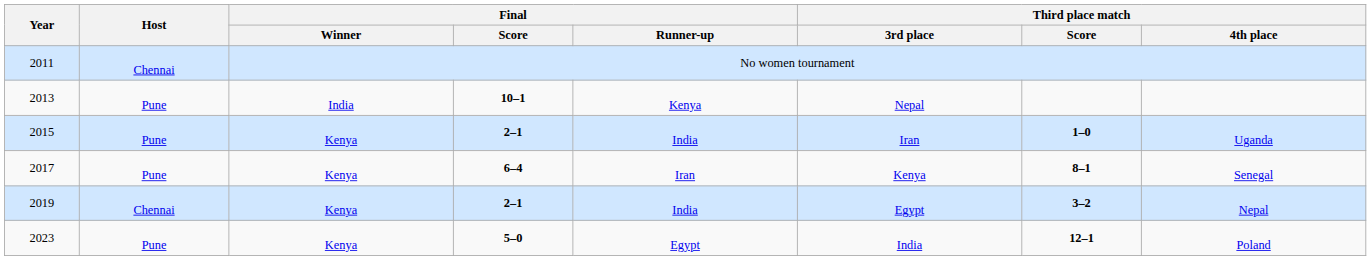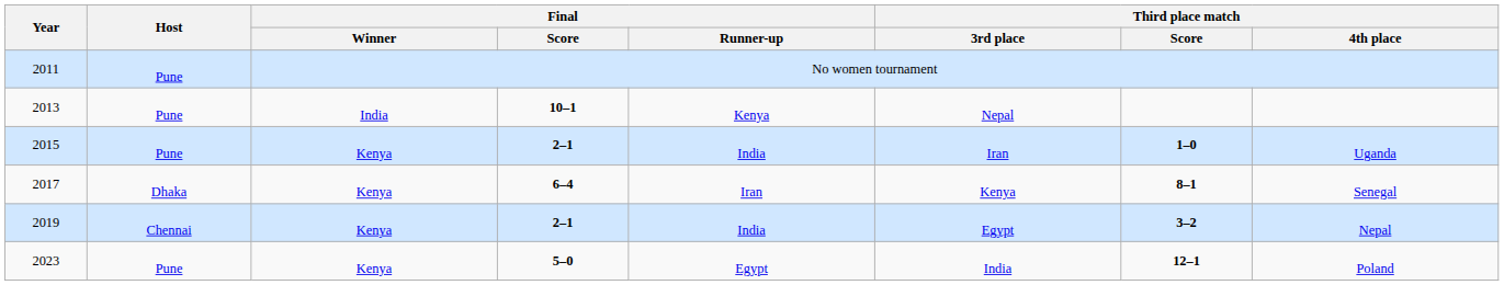 <table class="wikitable" style="font-size:90%; width: 100%; text-align: center;">
 <tr>
 <th rowspan=2 width=5%>Year</th>
 <th rowspan=2 width=10%>Host</th>
 <th colspan=3>Final</th>
 <th colspan=3>Third place match</th>
 </tr>
 <tr>
 <th width=15%>Winner</th>
 <th width=8%>Score</th>
 <th width=15%>Runner-up</th>
 <th width=15%>3rd place</th>
 <th width=8%>Score</th>
 <th width=15%>4th place</th>
 </tr>
 <tr bgcolor=#D0E7FF>
 <td>2011<br></td>
-<td><br><a href='#'>Chennai</a></td>
+<td><br><a href='#'>Pune</a></td>
 <td colspan=6>No women tournament</td>
 </tr>
 <tr>
 <td>2013<br></td>
 <td><br><a href='#'>Pune</a></td>
 <td><br><a href='#'>India</a></td>
 <td><strong>10–1</strong></td>
 <td><br><a href='#'>Kenya</a></td>
 <td><br><a href='#'>Nepal</a></td>
 <td></td>
 <td></td>
 </tr>
 <tr bgcolor=#D0E7FF>
 <td>2015<br></td>
 <td><br><a href='#'>Pune</a></td>
 <td><br><a href='#'>Kenya</a></td>
 <td><strong>2–1</strong></td>
 <td><br><a href='#'>India</a></td>
 <td><br><a href='#'>Iran</a></td>
 <td><strong>1–0</strong></td>
 <td><br><a href='#'>Uganda</a></td>
 </tr>
 <tr>
 <td>2017<br></td>
-<td><br><a href='#'>Pune</a></td>
+<td><br><a href='#'>Dhaka</a></td>
 <td><br><a href='#'>Kenya</a></td>
 <td><strong>6–4</strong></td>
 <td><br><a href='#'>Iran</a></td>
 <td><br><a href='#'>Kenya</a></td>
 <td><strong>8–1</strong></td>
 <td><br><a href='#'>Senegal</a></td>
 </tr>
 <tr bgcolor=#D0E7FF>
 <td>2019<br></td>
 <td><br><a href='#'>Chennai</a></td>
 <td><br><a href='#'>Kenya</a></td>
 <td><strong>2–1</strong></td>
 <td><br><a href='#'>India</a></td>
 <td><br><a href='#'>Egypt</a></td>
 <td><strong>3–2</strong></td>
 <td><br><a href='#'>Nepal</a></td>
 </tr>
 <tr>
 <td>2023<br></td>
 <td><br><a href='#'>Pune</a></td>
 <td><br><a href='#'>Kenya</a></td>
 <td><strong>5–0</strong></td>
 <td><br><a href='#'>Egypt</a></td>
 <td><br><a href='#'>India</a></td>
 <td><strong>12–1</strong></td>
 <td><br><a href='#'>Poland</a></td>
 </tr>
 </table>
